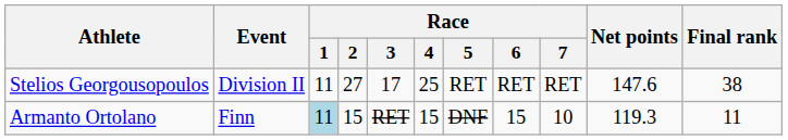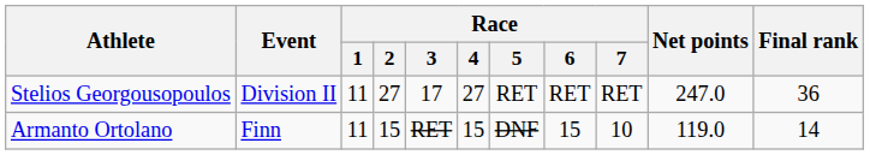 <table class="wikitable" style="font-size:90%">
 <tr>
 <th rowspan="2">Athlete</th>
 <th rowspan="2">Event</th>
 <th colspan=7>Race</th>
 <th rowspan=2>Net points</th>
 <th rowspan=2>Final rank</th>
 </tr>
 <tr style="font-size:95%">
 <th>1</th>
 <th>2</th>
 <th>3</th>
 <th>4</th>
 <th>5</th>
 <th>6</th>
 <th>7</th>
 </tr>
 <tr align=center>
 <td align=left><a href='#'>Stelios Georgousopoulos</a></td>
 <td align=left><a href='#'>Division II</a></td>
 <td>11</td>
 <td>27</td>
 <td>17</td>
-<td>25</td>
+<td>27</td>
 <td>RET</td>
 <td>RET</td>
 <td>RET</td>
-<td>147.6</td>
-<td>38</td>
+<td>247.0</td>
+<td>36</td>
 </tr>
 <tr align=center>
 <td align=left><a href='#'>Armanto Ortolano</a></td>
 <td align=left><a href='#'>Finn</a></td>
-<td style="background: lightblue;">11</td>
+<td>11</td>
 <td>15</td>
 <td><s>RET</s></td>
 <td>15</td>
 <td><s>DNF</s></td>
 <td>15</td>
 <td>10</td>
-<td>119.3</td>
-<td>11</td>
+<td>119.0</td>
+<td>14</td>
 </tr>
 </table>
